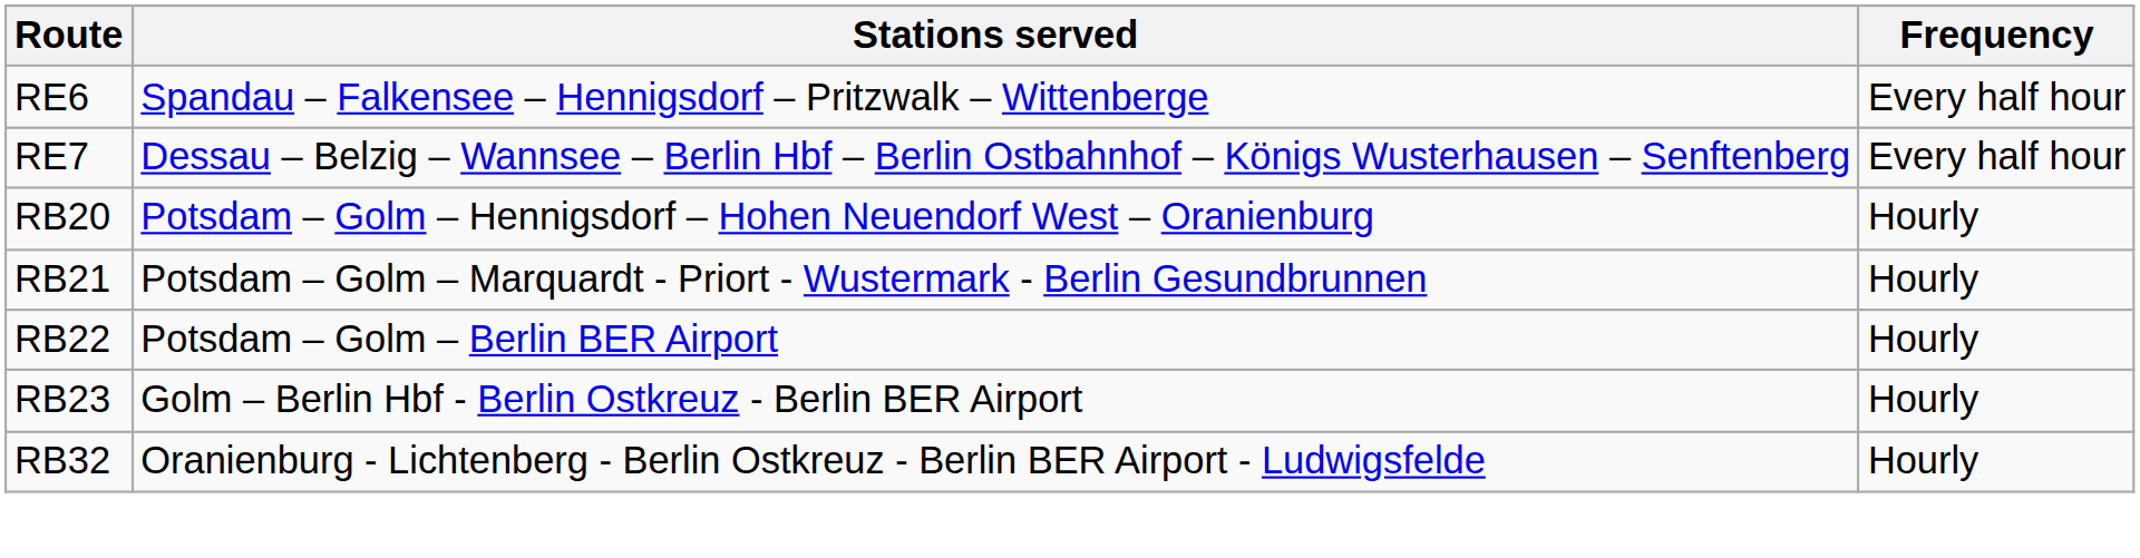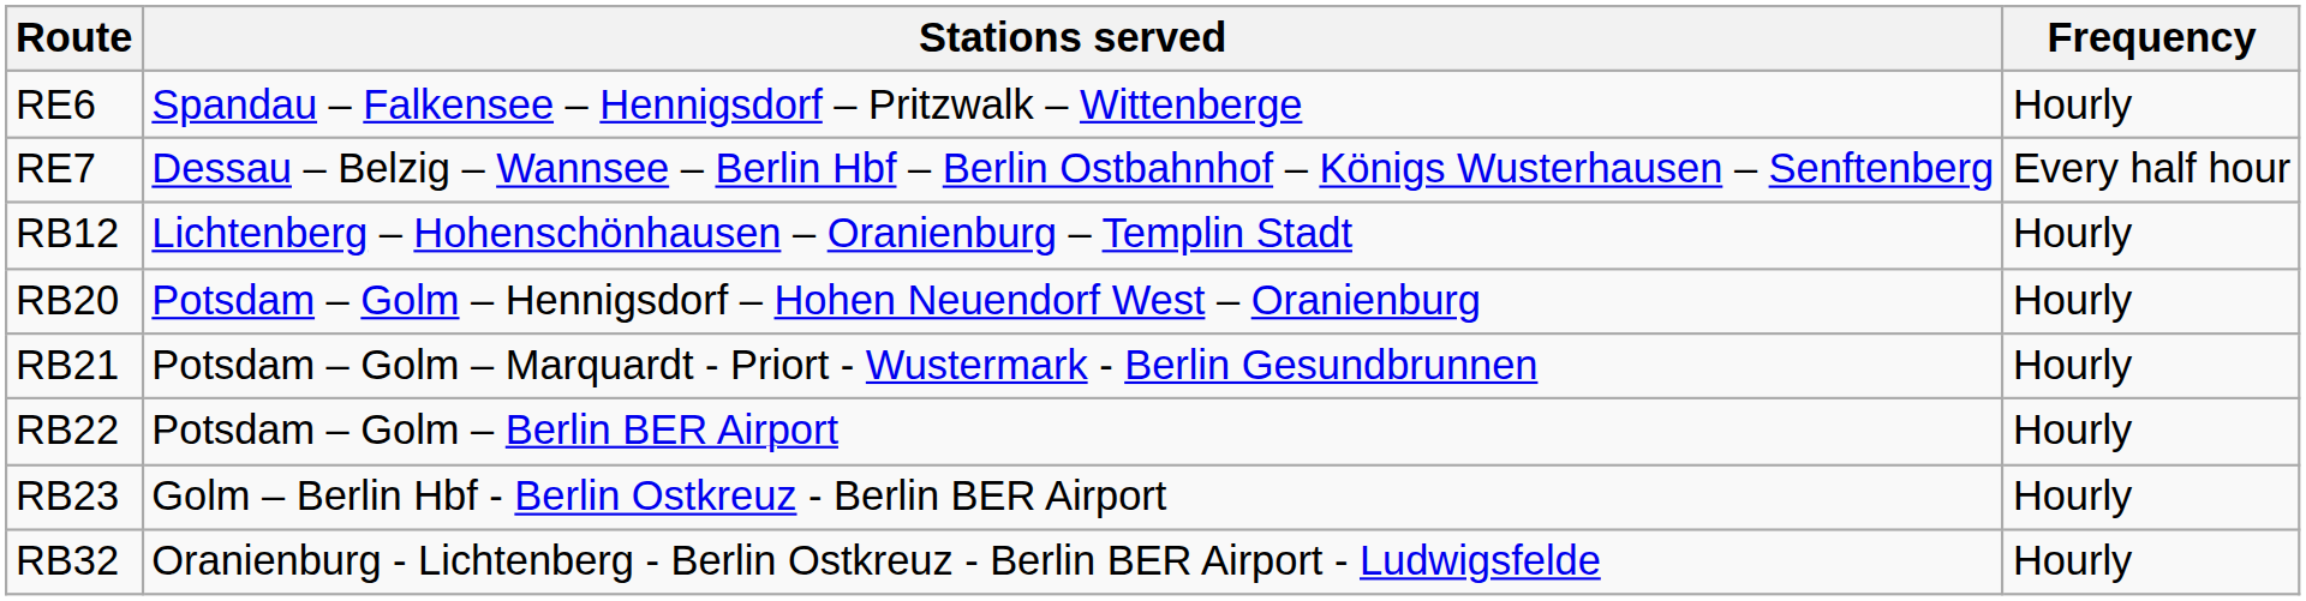 <table class="wikitable">
 <tr>
 <th>Route</th>
 <th>Stations served</th>
 <th>Frequency</th>
 </tr>
 <tr>
 <td>RE6</td>
 <td><a href='#'>Spandau</a> – <a href='#'>Falkensee</a> – <a href='#'>Hennigsdorf</a> – Pritzwalk – <a href='#'>Wittenberge</a></td>
-<td>Every half hour</td>
+<td>Hourly</td>
 </tr>
 <tr>
 <td>RE7</td>
 <td><a href='#'>Dessau</a> – Belzig – <a href='#'>Wannsee</a> – <a href='#'>Berlin Hbf</a> – <a href='#'>Berlin Ostbahnhof</a> – <a href='#'>Königs Wusterhausen</a> – <a href='#'>Senftenberg</a></td>
 <td>Every half hour</td>
+</tr>
+<tr>
+<td>RB12</td>
+<td><a href='#'>Lichtenberg</a> – <a href='#'>Hohenschönhausen</a> – <a href='#'>Oranienburg</a> – <a href='#'>Templin Stadt</a></td>
+<td>Hourly</td>
 </tr>
 <tr>
 <td>RB20</td>
 <td><a href='#'>Potsdam</a> – <a href='#'>Golm</a> – Hennigsdorf – <a href='#'>Hohen Neuendorf West</a> – <a href='#'>Oranienburg</a></td>
 <td>Hourly</td>
 </tr>
 <tr>
 <td>RB21</td>
 <td>Potsdam – Golm – Marquardt - Priort - <a href='#'>Wustermark</a> - <a href='#'>Berlin Gesundbrunnen</a></td>
 <td>Hourly</td>
 </tr>
 <tr>
 <td>RB22</td>
 <td>Potsdam – Golm – <a href='#'>Berlin BER Airport</a></td>
 <td>Hourly</td>
 </tr>
 <tr>
 <td>RB23</td>
 <td>Golm – Berlin Hbf - <a href='#'>Berlin Ostkreuz</a> - Berlin BER Airport</td>
 <td>Hourly</td>
 </tr>
 <tr>
 <td>RB32</td>
 <td>Oranienburg - Lichtenberg - Berlin Ostkreuz - Berlin BER Airport - <a href='#'>Ludwigsfelde</a></td>
 <td>Hourly</td>
 </tr>
 </table>
